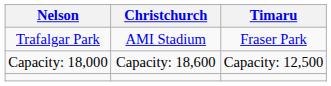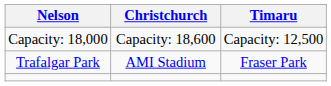 <table class="wikitable" style="text-align:center; margin: 1em auto;">
 <tr>
 <th width="33%"><a href='#'>Nelson</a></th>
 <th width="34%"><a href='#'>Christchurch</a></th>
 <th width="34%"><a href='#'>Timaru</a></th>
 </tr>
 <tr>
+<td>Capacity: 18,000</td>
+<td>Capacity: 18,600</td>
+<td>Capacity: 12,500</td>
+</tr>
+<tr>
 <td><a href='#'>Trafalgar Park</a></td>
 <td><a href='#'>AMI Stadium</a></td>
 <td><a href='#'>Fraser Park</a></td>
-</tr>
-<tr>
-<td>Capacity: 18,000</td>
-<td>Capacity: 18,600</td>
-<td>Capacity: 12,500</td>
 </tr>
 <tr>
 <td></td>
 <td></td>
 <td></td>
 </tr>
 </table>
